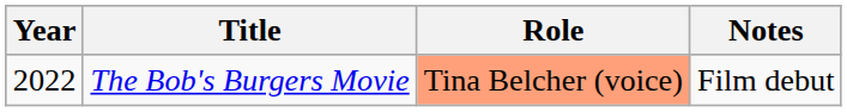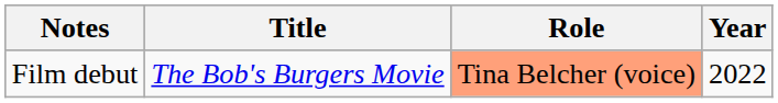 <table class="wikitable sortable">
 <tr>
-<th>Year</th>
+<th class="unsortable">Notes</th>
 <th>Title</th>
 <th>Role</th>
-<th class="unsortable">Notes</th>
+<th>Year</th>
 </tr>
 <tr>
-<td>2022</td>
+<td>Film debut</td>
 <td><em><a href='#'>The Bob's Burgers Movie</a></em></td>
 <td style="background: lightsalmon;">Tina Belcher (voice)</td>
-<td>Film debut</td>
+<td>2022</td>
 </tr>
 </table>
